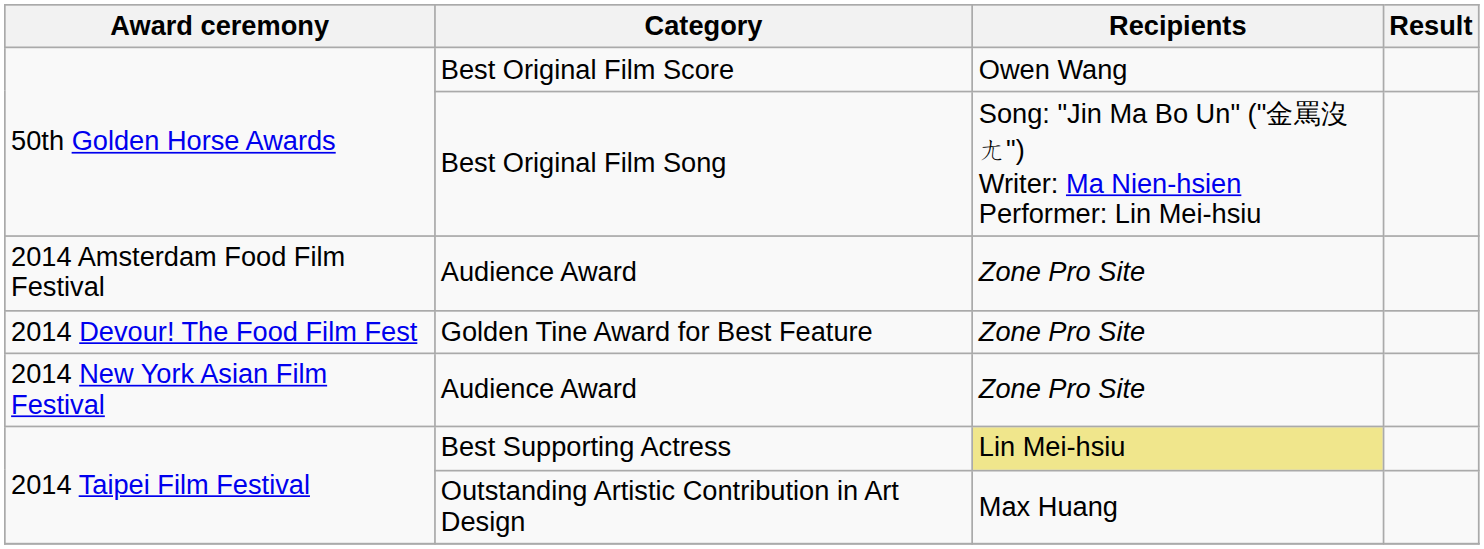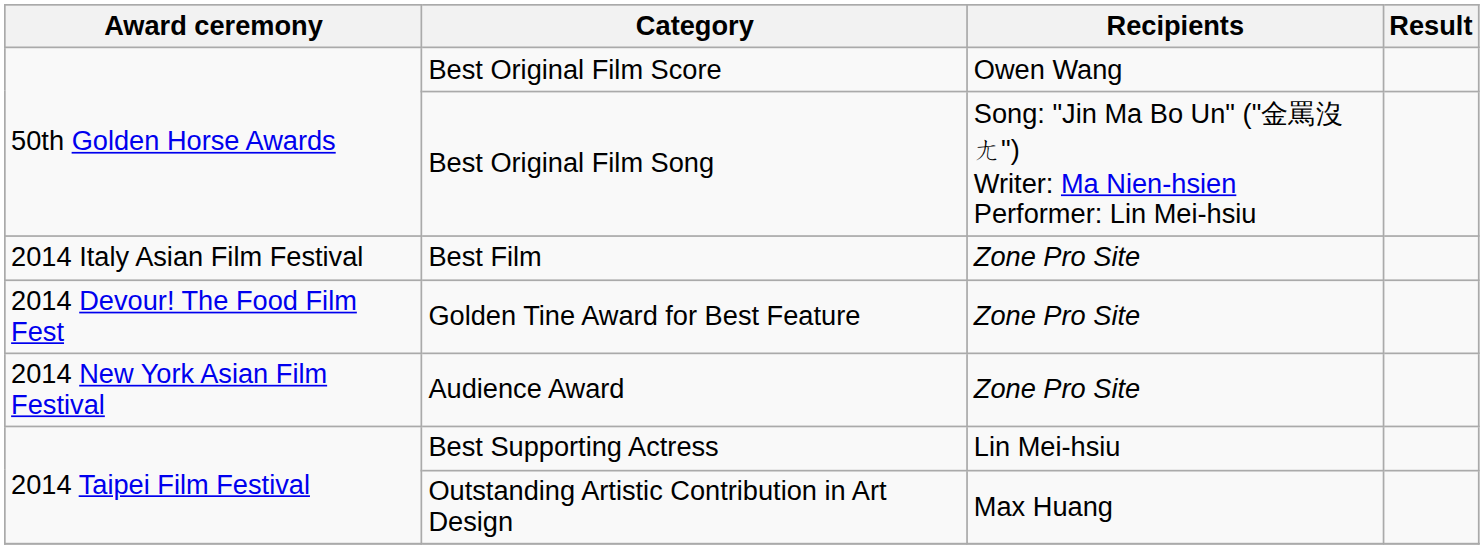 <table class="wikitable sortable">
 <tr>
 <th>Award ceremony</th>
 <th>Category</th>
 <th>Recipients</th>
 <th>Result</th>
 </tr>
 <tr>
 <td rowspan=2>50th <a href='#'>Golden Horse Awards</a></td>
 <td>Best Original Film Score</td>
 <td>Owen Wang</td>
 <td></td>
 </tr>
 <tr>
 <td>Best Original Film Song</td>
 <td>Song: "Jin Ma Bo Un" ("金罵沒ㄤ")<br>Writer: <a href='#'>Ma Nien-hsien</a><br>Performer: Lin Mei-hsiu</td>
 <td></td>
 </tr>
 <tr>
-<td>2014 Amsterdam Food Film Festival</td>
-<td>Audience Award</td>
+<td>2014 Italy Asian Film Festival</td>
+<td>Best Film</td>
 <td><em>Zone Pro Site</em></td>
 <td></td>
 </tr>
 <tr>
 <td>2014 <a href='#'>Devour! The Food Film Fest</a></td>
 <td>Golden Tine Award for Best Feature</td>
 <td><em>Zone Pro Site</em></td>
 <td></td>
 </tr>
 <tr>
 <td>2014 <a href='#'>New York Asian Film Festival</a></td>
 <td>Audience Award</td>
 <td><em>Zone Pro Site</em></td>
 <td></td>
 </tr>
 <tr>
 <td rowspan=2>2014 <a href='#'>Taipei Film Festival</a></td>
 <td>Best Supporting Actress</td>
-<td style="background: khaki;">Lin Mei-hsiu</td>
+<td>Lin Mei-hsiu</td>
 <td></td>
 </tr>
 <tr>
 <td>Outstanding Artistic Contribution in Art Design</td>
 <td>Max Huang</td>
 <td></td>
 </tr>
 <tr>
 </tr>
 </table>
